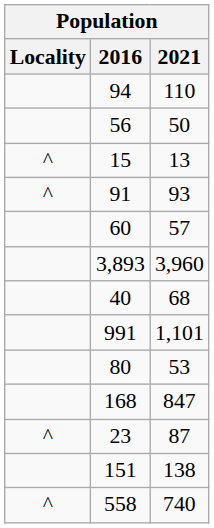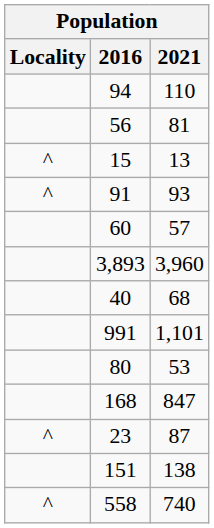 <table class="wikitable" style="text-align:center;">
 <tr>
 <th colspan="3" style="text-align:center;  font-weight:bold">Population</th>
 </tr>
 <tr>
 <th style="text-align:center; background:  font-weight:bold">Locality</th>
 <th style="text-align:center; background:  font-weight:bold"><strong>2016</strong></th>
 <th style="text-align:center; background:  font-weight:bold"><strong>2021</strong></th>
 </tr>
 <tr>
 <td></td>
 <td>94</td>
 <td>110</td>
 </tr>
 <tr>
 <td></td>
 <td>56</td>
-<td>50</td>
+<td>81</td>
 </tr>
 <tr>
 <td>^</td>
 <td>15</td>
 <td>13</td>
 </tr>
 <tr>
 <td>^</td>
 <td>91</td>
 <td>93</td>
 </tr>
 <tr>
 <td></td>
 <td>60</td>
 <td>57</td>
 </tr>
 <tr>
 <td></td>
 <td>3,893</td>
 <td>3,960</td>
 </tr>
 <tr>
 <td></td>
 <td>40</td>
 <td>68</td>
 </tr>
 <tr>
 <td></td>
 <td>991</td>
 <td>1,101</td>
 </tr>
 <tr>
 <td></td>
 <td>80</td>
 <td>53</td>
 </tr>
 <tr>
 <td></td>
 <td>168</td>
 <td>847</td>
 </tr>
 <tr>
 <td>^</td>
 <td>23</td>
 <td>87</td>
 </tr>
 <tr>
 <td></td>
 <td>151</td>
 <td>138</td>
 </tr>
 <tr>
 <td>^</td>
 <td>558</td>
 <td>740</td>
 </tr>
 </table>
